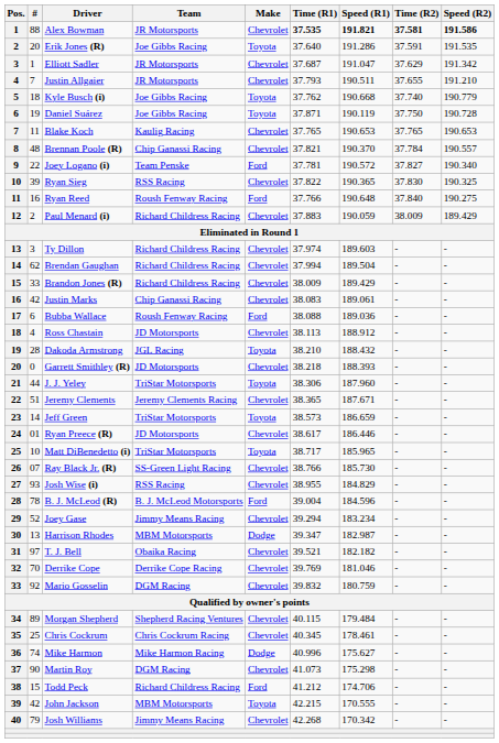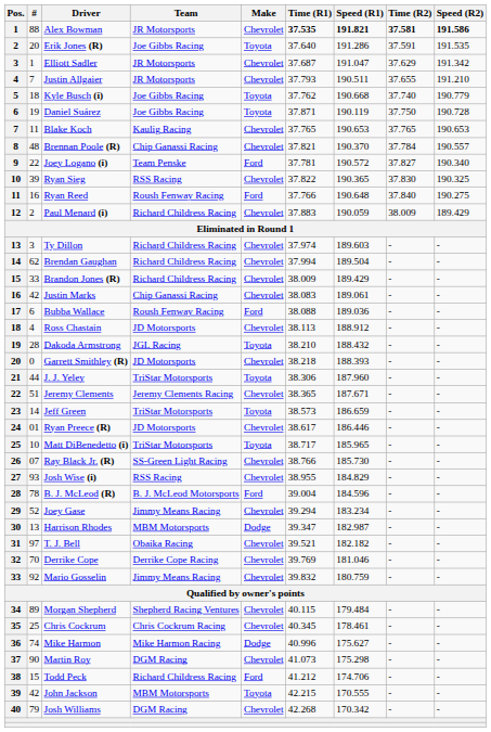 <table class="wikitable" style="font-size: 95%;">
 <tr>
 <th>Pos.</th>
 <th>#</th>
 <th>Driver</th>
 <th>Team</th>
 <th>Make</th>
 <th>Time (R1)</th>
 <th>Speed (R1)</th>
 <th>Time (R2)</th>
 <th>Speed (R2)</th>
 </tr>
 <tr>
 <th>1</th>
 <td>88</td>
 <td><a href='#'>Alex Bowman</a></td>
 <td><a href='#'>JR Motorsports</a></td>
 <td><a href='#'>Chevrolet</a></td>
 <td><strong>37.535</strong></td>
 <td><strong>191.821</strong></td>
 <td><strong>37.581</strong></td>
 <td><strong>191.586</strong></td>
 </tr>
 <tr>
 <th>2</th>
 <td>20</td>
 <td><a href='#'>Erik Jones</a> <strong>(R)</strong></td>
 <td><a href='#'>Joe Gibbs Racing</a></td>
 <td><a href='#'>Toyota</a></td>
 <td>37.640</td>
 <td>191.286</td>
 <td>37.591</td>
 <td>191.535</td>
 </tr>
 <tr>
 <th>3</th>
 <td>1</td>
 <td><a href='#'>Elliott Sadler</a></td>
 <td><a href='#'>JR Motorsports</a></td>
 <td><a href='#'>Chevrolet</a></td>
 <td>37.687</td>
 <td>191.047</td>
 <td>37.629</td>
 <td>191.342</td>
 </tr>
 <tr>
 <th>4</th>
 <td>7</td>
 <td><a href='#'>Justin Allgaier</a></td>
 <td><a href='#'>JR Motorsports</a></td>
 <td><a href='#'>Chevrolet</a></td>
 <td>37.793</td>
 <td>190.511</td>
 <td>37.655</td>
 <td>191.210</td>
 </tr>
 <tr>
 <th>5</th>
 <td>18</td>
 <td><a href='#'>Kyle Busch</a> <strong>(i)</strong></td>
 <td><a href='#'>Joe Gibbs Racing</a></td>
 <td><a href='#'>Toyota</a></td>
 <td>37.762</td>
 <td>190.668</td>
 <td>37.740</td>
 <td>190.779</td>
 </tr>
 <tr>
 <th>6</th>
 <td>19</td>
 <td><a href='#'>Daniel Suárez</a></td>
 <td><a href='#'>Joe Gibbs Racing</a></td>
 <td><a href='#'>Toyota</a></td>
 <td>37.871</td>
 <td>190.119</td>
 <td>37.750</td>
 <td>190.728</td>
 </tr>
 <tr>
 <th>7</th>
 <td>11</td>
 <td><a href='#'>Blake Koch</a></td>
 <td><a href='#'>Kaulig Racing</a></td>
 <td><a href='#'>Chevrolet</a></td>
 <td>37.765</td>
 <td>190.653</td>
 <td>37.765</td>
 <td>190.653</td>
 </tr>
 <tr>
 <th>8</th>
 <td>48</td>
 <td><a href='#'>Brennan Poole</a> <strong>(R)</strong></td>
 <td><a href='#'>Chip Ganassi Racing</a></td>
 <td><a href='#'>Chevrolet</a></td>
 <td>37.821</td>
 <td>190.370</td>
 <td>37.784</td>
 <td>190.557</td>
 </tr>
 <tr>
 <th>9</th>
 <td>22</td>
 <td><a href='#'>Joey Logano</a> <strong>(i)</strong></td>
 <td><a href='#'>Team Penske</a></td>
 <td><a href='#'>Ford</a></td>
 <td>37.781</td>
 <td>190.572</td>
 <td>37.827</td>
 <td>190.340</td>
 </tr>
 <tr>
 <th>10</th>
 <td>39</td>
 <td><a href='#'>Ryan Sieg</a></td>
 <td><a href='#'>RSS Racing</a></td>
 <td><a href='#'>Chevrolet</a></td>
 <td>37.822</td>
 <td>190.365</td>
 <td>37.830</td>
 <td>190.325</td>
 </tr>
 <tr>
 <th>11</th>
 <td>16</td>
 <td><a href='#'>Ryan Reed</a></td>
 <td><a href='#'>Roush Fenway Racing</a></td>
 <td><a href='#'>Ford</a></td>
 <td>37.766</td>
 <td>190.648</td>
 <td>37.840</td>
 <td>190.275</td>
 </tr>
 <tr>
 <th>12</th>
 <td>2</td>
 <td><a href='#'>Paul Menard</a> <strong>(i)</strong></td>
 <td><a href='#'>Richard Childress Racing</a></td>
 <td><a href='#'>Chevrolet</a></td>
 <td>37.883</td>
 <td>190.059</td>
 <td>38.009</td>
 <td>189.429</td>
 </tr>
 <tr>
 <th colspan="9">Eliminated in Round 1</th>
 </tr>
 <tr>
 <th>13</th>
 <td>3</td>
 <td><a href='#'>Ty Dillon</a></td>
 <td><a href='#'>Richard Childress Racing</a></td>
 <td><a href='#'>Chevrolet</a></td>
 <td>37.974</td>
 <td>189.603</td>
 <td>-</td>
 <td>-</td>
 </tr>
 <tr>
 <th>14</th>
 <td>62</td>
 <td><a href='#'>Brendan Gaughan</a></td>
 <td><a href='#'>Richard Childress Racing</a></td>
 <td><a href='#'>Chevrolet</a></td>
 <td>37.994</td>
 <td>189.504</td>
 <td>-</td>
 <td>-</td>
 </tr>
 <tr>
 <th>15</th>
 <td>33</td>
 <td><a href='#'>Brandon Jones</a> <strong>(R)</strong></td>
 <td><a href='#'>Richard Childress Racing</a></td>
 <td><a href='#'>Chevrolet</a></td>
 <td>38.009</td>
 <td>189.429</td>
 <td>-</td>
 <td>-</td>
 </tr>
 <tr>
 <th>16</th>
 <td>42</td>
 <td><a href='#'>Justin Marks</a></td>
 <td><a href='#'>Chip Ganassi Racing</a></td>
 <td><a href='#'>Chevrolet</a></td>
 <td>38.083</td>
 <td>189.061</td>
 <td>-</td>
 <td>-</td>
 </tr>
 <tr>
 <th>17</th>
 <td>6</td>
 <td><a href='#'>Bubba Wallace</a></td>
 <td><a href='#'>Roush Fenway Racing</a></td>
 <td><a href='#'>Ford</a></td>
 <td>38.088</td>
 <td>189.036</td>
 <td>-</td>
 <td>-</td>
 </tr>
 <tr>
 <th>18</th>
 <td>4</td>
 <td><a href='#'>Ross Chastain</a></td>
 <td><a href='#'>JD Motorsports</a></td>
 <td><a href='#'>Chevrolet</a></td>
 <td>38.113</td>
 <td>188.912</td>
 <td>-</td>
 <td>-</td>
 </tr>
 <tr>
 <th>19</th>
 <td>28</td>
 <td><a href='#'>Dakoda Armstrong</a></td>
 <td><a href='#'>JGL Racing</a></td>
 <td><a href='#'>Toyota</a></td>
 <td>38.210</td>
 <td>188.432</td>
 <td>-</td>
 <td>-</td>
 </tr>
 <tr>
 <th>20</th>
 <td>0</td>
 <td><a href='#'>Garrett Smithley</a> <strong>(R)</strong></td>
 <td><a href='#'>JD Motorsports</a></td>
 <td><a href='#'>Chevrolet</a></td>
 <td>38.218</td>
 <td>188.393</td>
 <td>-</td>
 <td>-</td>
 </tr>
 <tr>
 <th>21</th>
 <td>44</td>
 <td><a href='#'>J. J. Yeley</a></td>
 <td><a href='#'>TriStar Motorsports</a></td>
 <td><a href='#'>Toyota</a></td>
 <td>38.306</td>
 <td>187.960</td>
 <td>-</td>
 <td>-</td>
 </tr>
 <tr>
 <th>22</th>
 <td>51</td>
 <td><a href='#'>Jeremy Clements</a></td>
 <td><a href='#'>Jeremy Clements Racing</a></td>
 <td><a href='#'>Chevrolet</a></td>
 <td>38.365</td>
 <td>187.671</td>
 <td>-</td>
 <td>-</td>
 </tr>
 <tr>
 <th>23</th>
 <td>14</td>
 <td><a href='#'>Jeff Green</a></td>
 <td><a href='#'>TriStar Motorsports</a></td>
 <td><a href='#'>Toyota</a></td>
 <td>38.573</td>
 <td>186.659</td>
 <td>-</td>
 <td>-</td>
 </tr>
 <tr>
 <th>24</th>
 <td>01</td>
 <td><a href='#'>Ryan Preece</a> <strong>(R)</strong></td>
 <td><a href='#'>JD Motorsports</a></td>
 <td><a href='#'>Chevrolet</a></td>
 <td>38.617</td>
 <td>186.446</td>
 <td>-</td>
 <td>-</td>
 </tr>
 <tr>
 <th>25</th>
 <td>10</td>
 <td><a href='#'>Matt DiBenedetto</a> <strong>(i)</strong></td>
 <td><a href='#'>TriStar Motorsports</a></td>
 <td><a href='#'>Toyota</a></td>
 <td>38.717</td>
 <td>185.965</td>
 <td>-</td>
 <td>-</td>
 </tr>
 <tr>
 <th>26</th>
 <td>07</td>
 <td><a href='#'>Ray Black Jr.</a> <strong>(R)</strong></td>
 <td><a href='#'>SS-Green Light Racing</a></td>
 <td><a href='#'>Chevrolet</a></td>
 <td>38.766</td>
 <td>185.730</td>
 <td>-</td>
 <td>-</td>
 </tr>
 <tr>
 <th>27</th>
 <td>93</td>
 <td><a href='#'>Josh Wise</a> <strong>(i)</strong></td>
 <td><a href='#'>RSS Racing</a></td>
 <td><a href='#'>Chevrolet</a></td>
 <td>38.955</td>
 <td>184.829</td>
 <td>-</td>
 <td>-</td>
 </tr>
 <tr>
 <th>28</th>
 <td>78</td>
 <td><a href='#'>B. J. McLeod</a> <strong>(R)</strong></td>
 <td><a href='#'>B. J. McLeod Motorsports</a></td>
 <td><a href='#'>Ford</a></td>
 <td>39.004</td>
 <td>184.596</td>
 <td>-</td>
 <td>-</td>
 </tr>
 <tr>
 <th>29</th>
 <td>52</td>
 <td><a href='#'>Joey Gase</a></td>
 <td><a href='#'>Jimmy Means Racing</a></td>
 <td><a href='#'>Chevrolet</a></td>
 <td>39.294</td>
 <td>183.234</td>
 <td>-</td>
 <td>-</td>
 </tr>
 <tr>
 <th>30</th>
 <td>13</td>
 <td><a href='#'>Harrison Rhodes</a></td>
 <td><a href='#'>MBM Motorsports</a></td>
 <td><a href='#'>Dodge</a></td>
 <td>39.347</td>
 <td>182.987</td>
 <td>-</td>
 <td>-</td>
 </tr>
 <tr>
 <th>31</th>
 <td>97</td>
 <td><a href='#'>T. J. Bell</a></td>
 <td><a href='#'>Obaika Racing</a></td>
 <td><a href='#'>Chevrolet</a></td>
 <td>39.521</td>
 <td>182.182</td>
 <td>-</td>
 <td>-</td>
 </tr>
 <tr>
 <th>32</th>
 <td>70</td>
 <td><a href='#'>Derrike Cope</a></td>
 <td><a href='#'>Derrike Cope Racing</a></td>
 <td><a href='#'>Chevrolet</a></td>
 <td>39.769</td>
 <td>181.046</td>
 <td>-</td>
 <td>-</td>
 </tr>
 <tr>
 <th>33</th>
 <td>92</td>
 <td><a href='#'>Mario Gosselin</a></td>
-<td><a href='#'>DGM Racing</a></td>
+<td><a href='#'>Jimmy Means Racing</a></td>
 <td><a href='#'>Chevrolet</a></td>
 <td>39.832</td>
 <td>180.759</td>
 <td>-</td>
 <td>-</td>
 </tr>
 <tr>
 <th colspan="9">Qualified by owner's points</th>
 </tr>
 <tr>
 <th>34</th>
 <td>89</td>
 <td><a href='#'>Morgan Shepherd</a></td>
 <td><a href='#'>Shepherd Racing Ventures</a></td>
 <td><a href='#'>Chevrolet</a></td>
 <td>40.115</td>
 <td>179.484</td>
 <td>-</td>
 <td>-</td>
 </tr>
 <tr>
 <th>35</th>
 <td>25</td>
 <td><a href='#'>Chris Cockrum</a></td>
 <td><a href='#'>Chris Cockrum Racing</a></td>
 <td><a href='#'>Chevrolet</a></td>
 <td>40.345</td>
 <td>178.461</td>
 <td>-</td>
 <td>-</td>
 </tr>
 <tr>
 <th>36</th>
 <td>74</td>
 <td><a href='#'>Mike Harmon</a></td>
 <td><a href='#'>Mike Harmon Racing</a></td>
 <td><a href='#'>Dodge</a></td>
 <td>40.996</td>
 <td>175.627</td>
 <td>-</td>
 <td>-</td>
 </tr>
 <tr>
 <th>37</th>
 <td>90</td>
 <td><a href='#'>Martin Roy</a></td>
 <td><a href='#'>DGM Racing</a></td>
 <td><a href='#'>Chevrolet</a></td>
 <td>41.073</td>
 <td>175.298</td>
 <td>-</td>
 <td>-</td>
 </tr>
 <tr>
 <th>38</th>
 <td>15</td>
 <td><a href='#'>Todd Peck</a></td>
 <td><a href='#'>Richard Childress Racing</a></td>
 <td><a href='#'>Ford</a></td>
 <td>41.212</td>
 <td>174.706</td>
 <td>-</td>
 <td>-</td>
 </tr>
 <tr>
 <th>39</th>
 <td>42</td>
 <td><a href='#'>John Jackson</a></td>
 <td><a href='#'>MBM Motorsports</a></td>
 <td><a href='#'>Toyota</a></td>
 <td>42.215</td>
 <td>170.555</td>
 <td>-</td>
 <td>-</td>
 </tr>
 <tr>
 <th>40</th>
 <td>79</td>
 <td><a href='#'>Josh Williams</a></td>
-<td><a href='#'>Jimmy Means Racing</a></td>
+<td><a href='#'>DGM Racing</a></td>
 <td><a href='#'>Chevrolet</a></td>
 <td>42.268</td>
 <td>170.342</td>
 <td>-</td>
 <td>-</td>
 </tr>
 <tr>
 <th colspan="9"></th>
 </tr>
 <tr>
 <th colspan="9"></th>
 </tr>
 </table>
